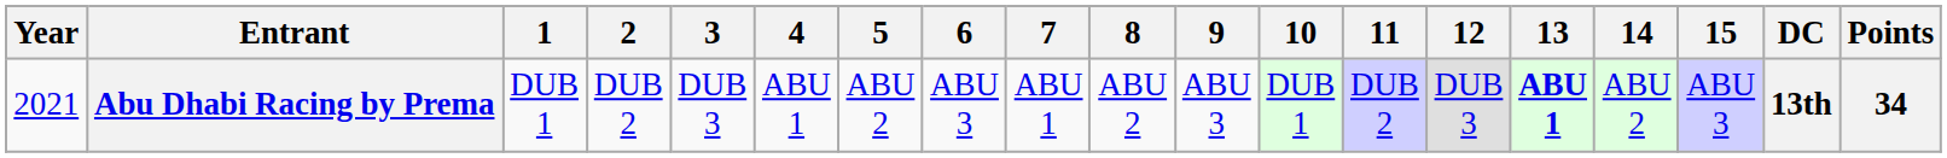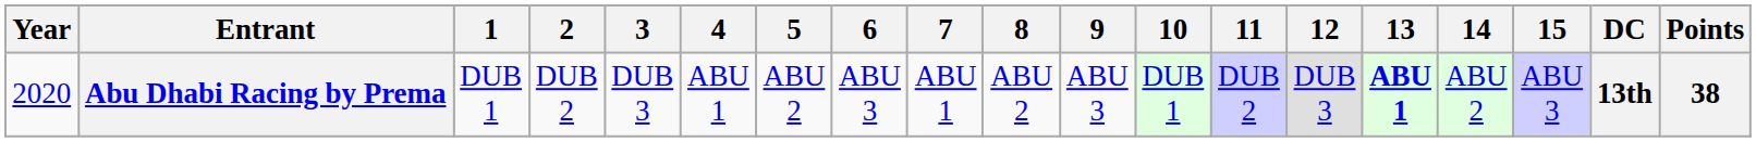 <table class="wikitable" style="text-align:center; font-size:85%">
 <tr>
 <th>Year</th>
 <th>Entrant</th>
 <th>1</th>
 <th>2</th>
 <th>3</th>
 <th>4</th>
 <th>5</th>
 <th>6</th>
 <th>7</th>
 <th>8</th>
 <th>9</th>
 <th>10</th>
 <th>11</th>
 <th>12</th>
 <th>13</th>
 <th>14</th>
 <th>15</th>
 <th>DC</th>
 <th>Points</th>
 </tr>
 <tr>
-<td><a href='#'>2021</a></td>
+<td><a href='#'>2020</a></td>
 <th nowrap><a href='#'>Abu Dhabi Racing by Prema</a></th>
 <td style="background:#;"><a href='#'>DUB<br>1</a></td>
 <td style="background:#;"><a href='#'>DUB<br>2</a></td>
 <td style="background:#;"><a href='#'>DUB<br>3</a></td>
 <td style="background:#;"><a href='#'>ABU<br>1</a></td>
 <td style="background:#;"><a href='#'>ABU<br>2</a></td>
 <td style="background:#;"><a href='#'>ABU<br>3</a></td>
 <td style="background:#;"><a href='#'>ABU<br>1</a></td>
 <td style="background:#;"><a href='#'>ABU<br>2</a></td>
 <td style="background:#;"><a href='#'>ABU<br>3</a></td>
 <td style="background:#DFFFDF;"><a href='#'>DUB<br>1</a><br></td>
 <td style="background:#CFCFFF;"><a href='#'>DUB<br>2</a><br></td>
 <td style="background:#DFDFDF;"><a href='#'>DUB<br>3</a><br></td>
 <td style="background:#DFFFDF;"><strong><a href='#'>ABU<br>1</a><br></strong></td>
 <td style="background:#DFFFDF;"><a href='#'>ABU<br>2</a><br></td>
 <td style="background:#CFCFFF;"><a href='#'>ABU<br>3</a><br></td>
 <th>13th</th>
-<th>34</th>
+<th>38</th>
 </tr>
 </table>
